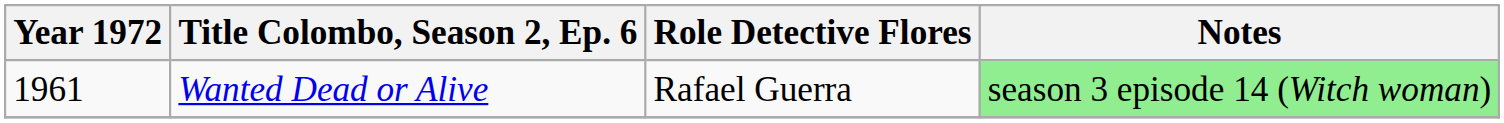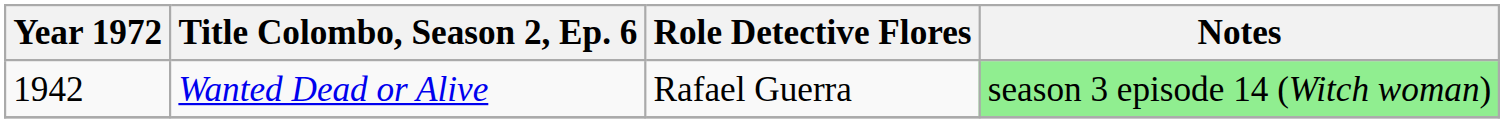 <table class="wikitable">
 <tr>
 <th>Year 1972</th>
 <th>Title Colombo, Season 2, Ep. 6</th>
 <th>Role Detective Flores</th>
 <th>Notes</th>
 </tr>
 <tr>
-<td>1961</td>
+<td>1942</td>
 <td><em><a href='#'>Wanted Dead or Alive</a></em></td>
 <td>Rafael Guerra</td>
 <td style="background: lightgreen;">season 3 episode 14 (<em>Witch woman</em>)</td>
 </tr>
 <tr>
 </tr>
 </table>
